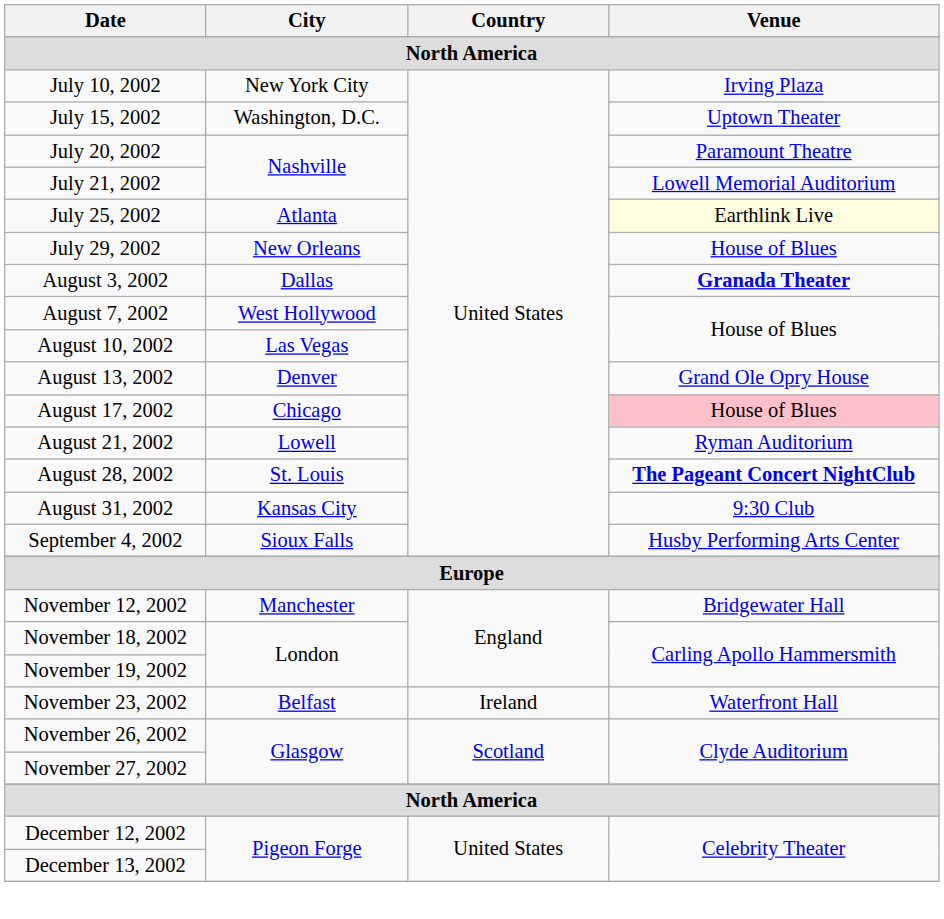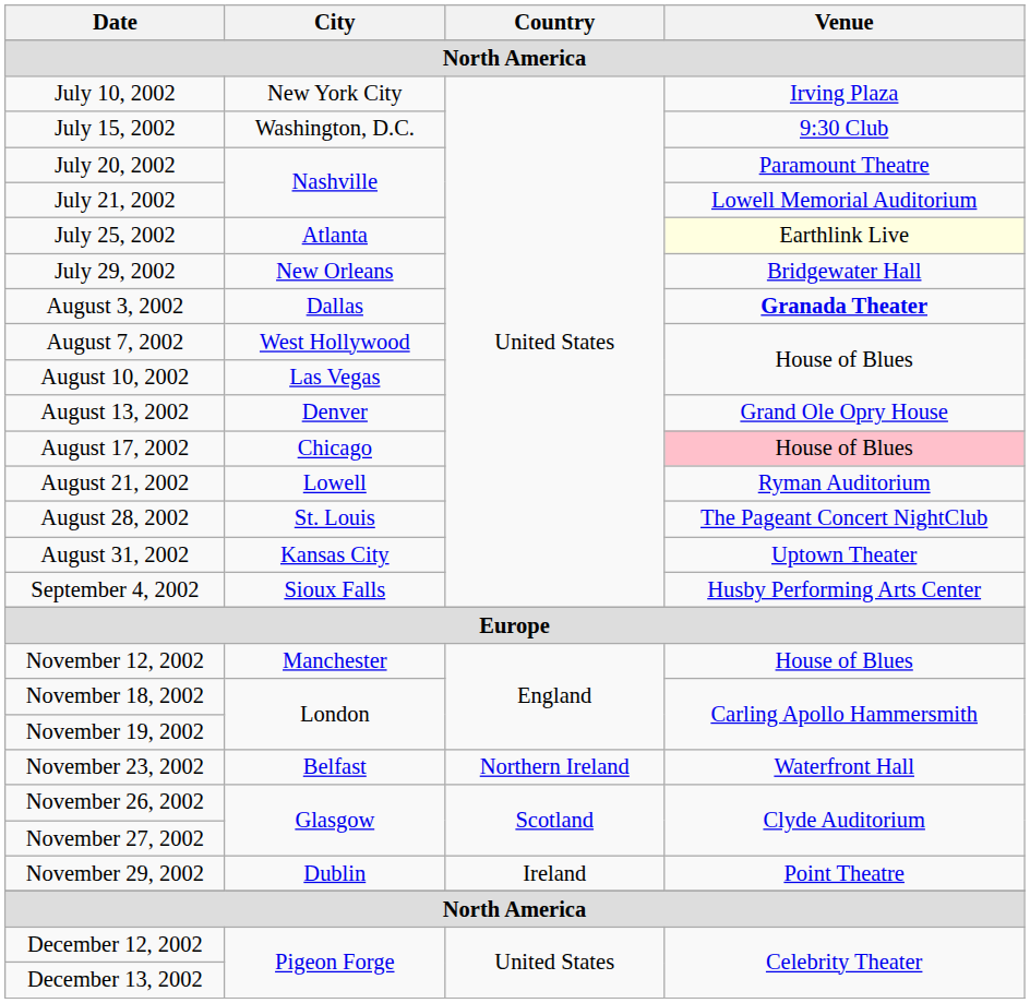 <table class="wikitable" style="text-align:center">
 <tr>
 <th style="width:150px;">Date</th>
 <th style="width:150px;">City</th>
 <th style="width:150px;">Country</th>
 <th style="width:250px;">Venue</th>
 </tr>
 <tr>
 </tr>
 <tr style="background:#ddd;">
 <td colspan="4" style="text-align:center;"><strong>North America</strong></td>
 </tr>
 <tr>
 <td>July 10, 2002</td>
 <td>New York City</td>
 <td rowspan="15">United States</td>
 <td><a href='#'>Irving Plaza</a></td>
 </tr>
 <tr>
 <td>July 15, 2002</td>
 <td>Washington, D.C.</td>
-<td><a href='#'>Uptown Theater</a></td>
+<td><a href='#'>9:30 Club</a></td>
 </tr>
 <tr>
 <td>July 20, 2002</td>
 <td rowspan="2"><a href='#'>Nashville</a></td>
 <td><a href='#'>Paramount Theatre</a></td>
 </tr>
 <tr>
 <td>July 21, 2002</td>
 <td><a href='#'>Lowell Memorial Auditorium</a></td>
 </tr>
 <tr>
 <td>July 25, 2002</td>
 <td><a href='#'>Atlanta</a></td>
 <td style="background: lightyellow;">Earthlink Live</td>
 </tr>
 <tr>
 <td>July 29, 2002</td>
 <td><a href='#'>New Orleans</a></td>
-<td><a href='#'>House of Blues</a></td>
+<td><a href='#'>Bridgewater Hall</a></td>
 </tr>
 <tr>
 <td>August 3, 2002</td>
 <td><a href='#'>Dallas</a></td>
 <td><strong><a href='#'>Granada Theater</a></strong></td>
 </tr>
 <tr>
 <td>August 7, 2002</td>
 <td><a href='#'>West Hollywood</a></td>
 <td rowspan="2">House of Blues</td>
 </tr>
 <tr>
 <td>August 10, 2002</td>
 <td><a href='#'>Las Vegas</a></td>
 </tr>
 <tr>
 <td>August 13, 2002</td>
 <td><a href='#'>Denver</a></td>
 <td><a href='#'>Grand Ole Opry House</a></td>
 </tr>
 <tr>
 <td>August 17, 2002</td>
 <td><a href='#'>Chicago</a></td>
 <td style="background: pink;">House of Blues</td>
 </tr>
 <tr>
 <td>August 21, 2002</td>
 <td><a href='#'>Lowell</a></td>
 <td><a href='#'>Ryman Auditorium</a></td>
 </tr>
 <tr>
 <td>August 28, 2002</td>
 <td><a href='#'>St. Louis</a></td>
-<td><strong><a href='#'>The Pageant Concert NightClub</a></strong></td>
+<td><a href='#'>The Pageant Concert NightClub</a></td>
 </tr>
 <tr>
 <td>August 31, 2002</td>
 <td><a href='#'>Kansas City</a></td>
-<td><a href='#'>9:30 Club</a></td>
+<td><a href='#'>Uptown Theater</a></td>
 </tr>
 <tr>
 <td>September 4, 2002</td>
 <td><a href='#'>Sioux Falls</a></td>
 <td><a href='#'>Husby Performing Arts Center</a></td>
 </tr>
 <tr>
 </tr>
 <tr style="background:#ddd;">
 <td colspan="4" style="text-align:center;"><strong>Europe</strong></td>
 </tr>
 <tr>
 <td>November 12, 2002</td>
 <td><a href='#'>Manchester</a></td>
 <td rowspan="3">England</td>
-<td><a href='#'>Bridgewater Hall</a></td>
+<td><a href='#'>House of Blues</a></td>
 </tr>
 <tr>
 <td>November 18, 2002</td>
 <td rowspan="2">London</td>
 <td rowspan="2"><a href='#'>Carling Apollo Hammersmith</a></td>
 </tr>
 <tr>
 <td>November 19, 2002</td>
 </tr>
 <tr>
 <td>November 23, 2002</td>
 <td><a href='#'>Belfast</a></td>
-<td>Ireland</td>
+<td><a href='#'>Northern Ireland</a></td>
 <td><a href='#'>Waterfront Hall</a></td>
 </tr>
 <tr>
 <td>November 26, 2002</td>
 <td rowspan="2"><a href='#'>Glasgow</a></td>
 <td rowspan="2"><a href='#'>Scotland</a></td>
 <td rowspan="2"><a href='#'>Clyde Auditorium</a></td>
 </tr>
 <tr>
 <td>November 27, 2002</td>
+</tr>
+<tr>
+<td>November 29, 2002</td>
+<td><a href='#'>Dublin</a></td>
+<td>Ireland</td>
+<td><a href='#'>Point Theatre</a></td>
 </tr>
 <tr>
 </tr>
 <tr style="background:#ddd;">
 <td colspan="4" style="text-align:center;"><strong>North America</strong></td>
 </tr>
 <tr>
 <td>December 12, 2002</td>
 <td rowspan="2"><a href='#'>Pigeon Forge</a></td>
 <td rowspan="2">United States</td>
 <td rowspan="2"><a href='#'>Celebrity Theater</a></td>
 </tr>
 <tr>
 <td>December 13, 2002</td>
 </tr>
 <tr>
 </tr>
 </table>
